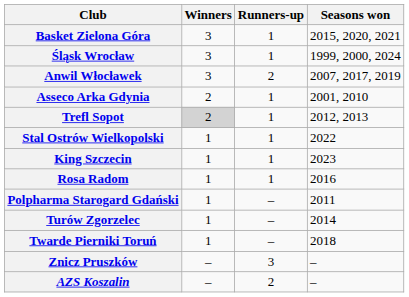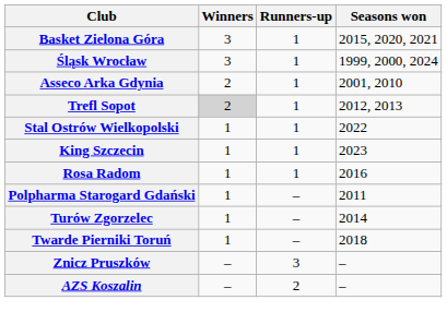 <table class="wikitable sortable plainrowheaders" style="text-align:left">
 <tr>
 <th scope="col">Club</th>
 <th scope="col">Winners</th>
 <th scope="col">Runners-up</th>
 <th scope="col">Seasons won</th>
 </tr>
 <tr>
 <th scope="row"><a href='#'>Basket Zielona Góra</a></th>
 <td style="text-align:center;">3</td>
 <td style="text-align:center;">1</td>
 <td>2015, 2020, 2021</td>
 </tr>
 <tr>
 <th scope="row"><a href='#'>Śląsk Wrocław</a></th>
 <td style="text-align:center;">3</td>
 <td style="text-align:center;">1</td>
 <td>1999, 2000, 2024</td>
-</tr>
-<tr>
-<th scope="row"><a href='#'>Anwil Włocławek</a></th>
-<td style="text-align:center;">3</td>
-<td style="text-align:center;">2</td>
-<td>2007, 2017, 2019</td>
 </tr>
 <tr>
 <th scope="row"><a href='#'>Asseco Arka Gdynia</a></th>
 <td style="text-align:center;">2</td>
 <td style="text-align:center;">1</td>
 <td>2001, 2010</td>
 </tr>
 <tr>
 <th scope="row"><a href='#'>Trefl Sopot</a></th>
 <td style="background: lightgrey; text-align:center;">2</td>
 <td style="text-align:center;">1</td>
 <td>2012, 2013</td>
 </tr>
 <tr>
 <th scope="row"><a href='#'>Stal Ostrów Wielkopolski</a></th>
 <td style="text-align:center;">1</td>
 <td style="text-align:center;">1</td>
 <td>2022</td>
 </tr>
 <tr>
 <th scope="row"><a href='#'>King Szczecin</a></th>
 <td style="text-align:center;">1</td>
 <td style="text-align:center;">1</td>
 <td>2023</td>
 </tr>
 <tr>
 <th scope="row"><a href='#'>Rosa Radom</a></th>
 <td style="text-align:center;">1</td>
 <td style="text-align:center;">1</td>
 <td>2016</td>
 </tr>
 <tr>
 <th scope="row"><a href='#'>Polpharma Starogard Gdański</a></th>
 <td style="text-align:center;">1</td>
 <td style="text-align:center;">–</td>
 <td>2011</td>
 </tr>
 <tr>
 <th scope="row"><a href='#'>Turów Zgorzelec</a></th>
 <td style="text-align:center;">1</td>
 <td style="text-align:center;">–</td>
 <td>2014</td>
 </tr>
 <tr>
 <th scope="row"><a href='#'>Twarde Pierniki Toruń</a></th>
 <td style="text-align:center;">1</td>
 <td style="text-align:center;">–</td>
 <td>2018</td>
 </tr>
 <tr>
 <th scope="row"><a href='#'>Znicz Pruszków</a></th>
 <td style="text-align:center;">–</td>
 <td style="text-align:center;">3</td>
 <td>–</td>
 </tr>
 <tr>
 <th scope="row"><em><a href='#'>AZS Koszalin</a></em></th>
 <td style="text-align:center;">–</td>
 <td style="text-align:center;">2</td>
 <td>–</td>
 </tr>
 </table>
